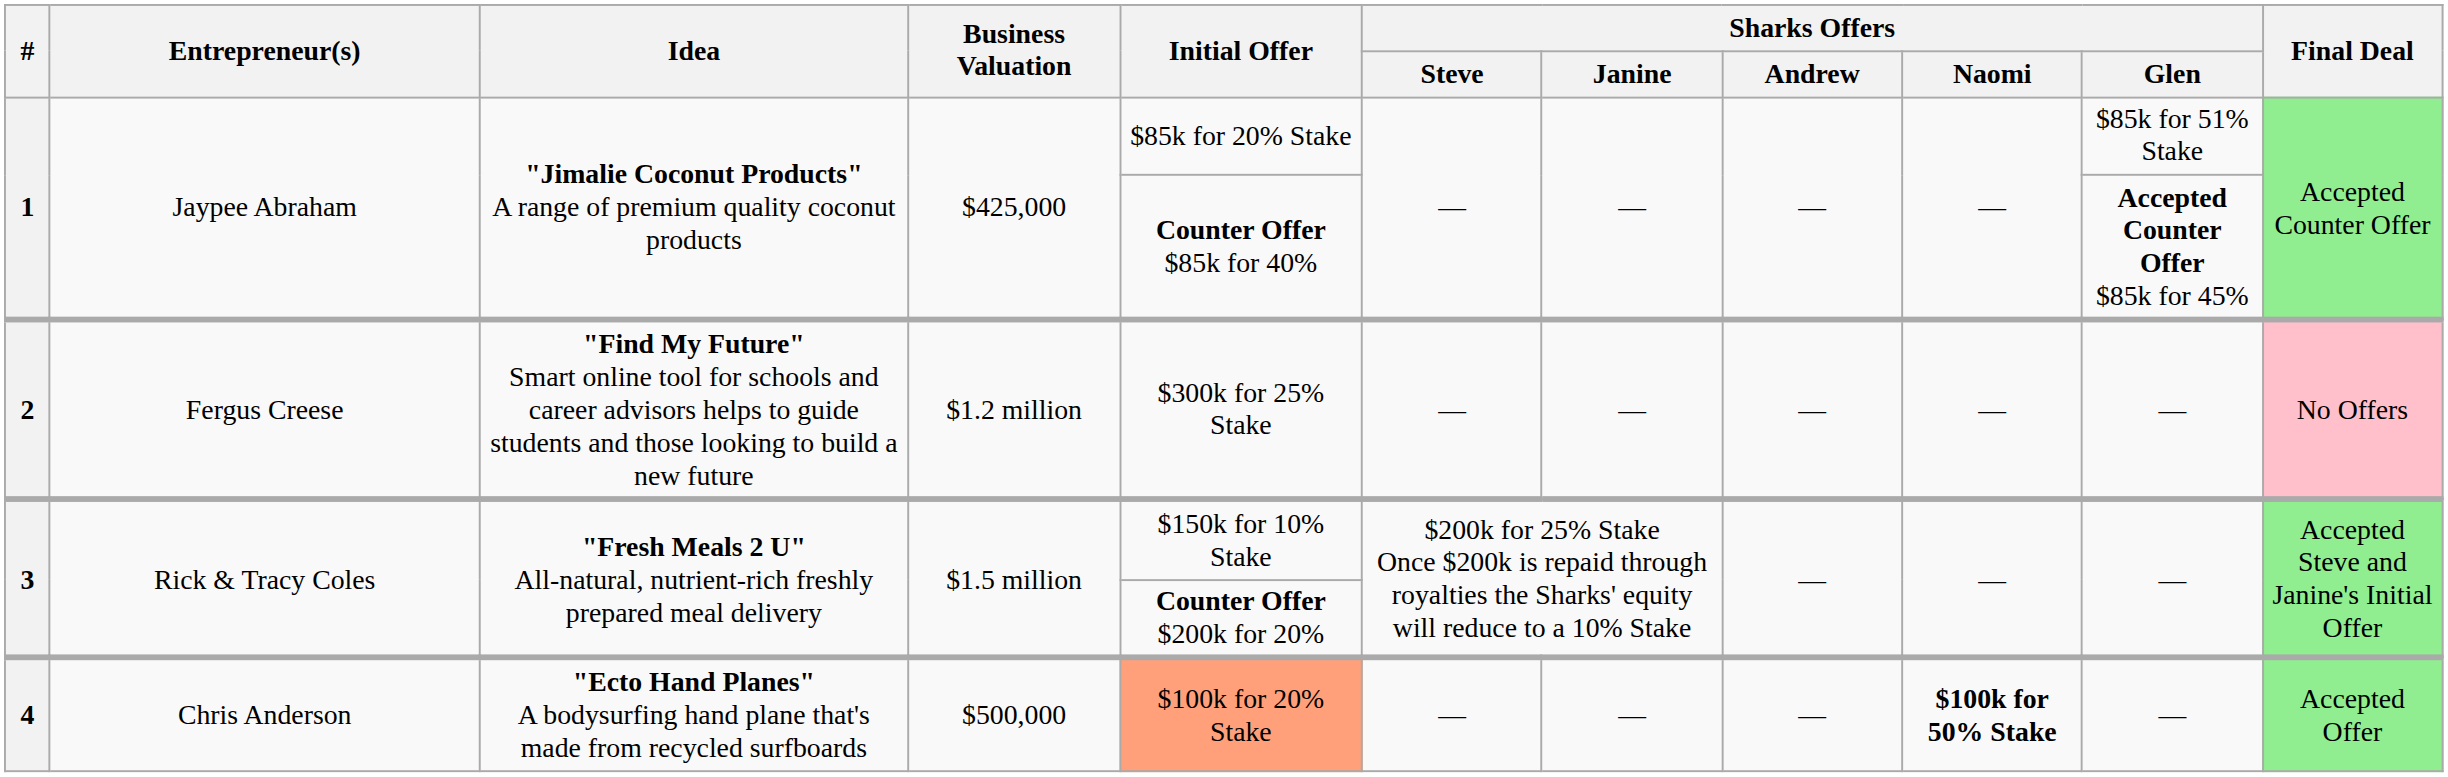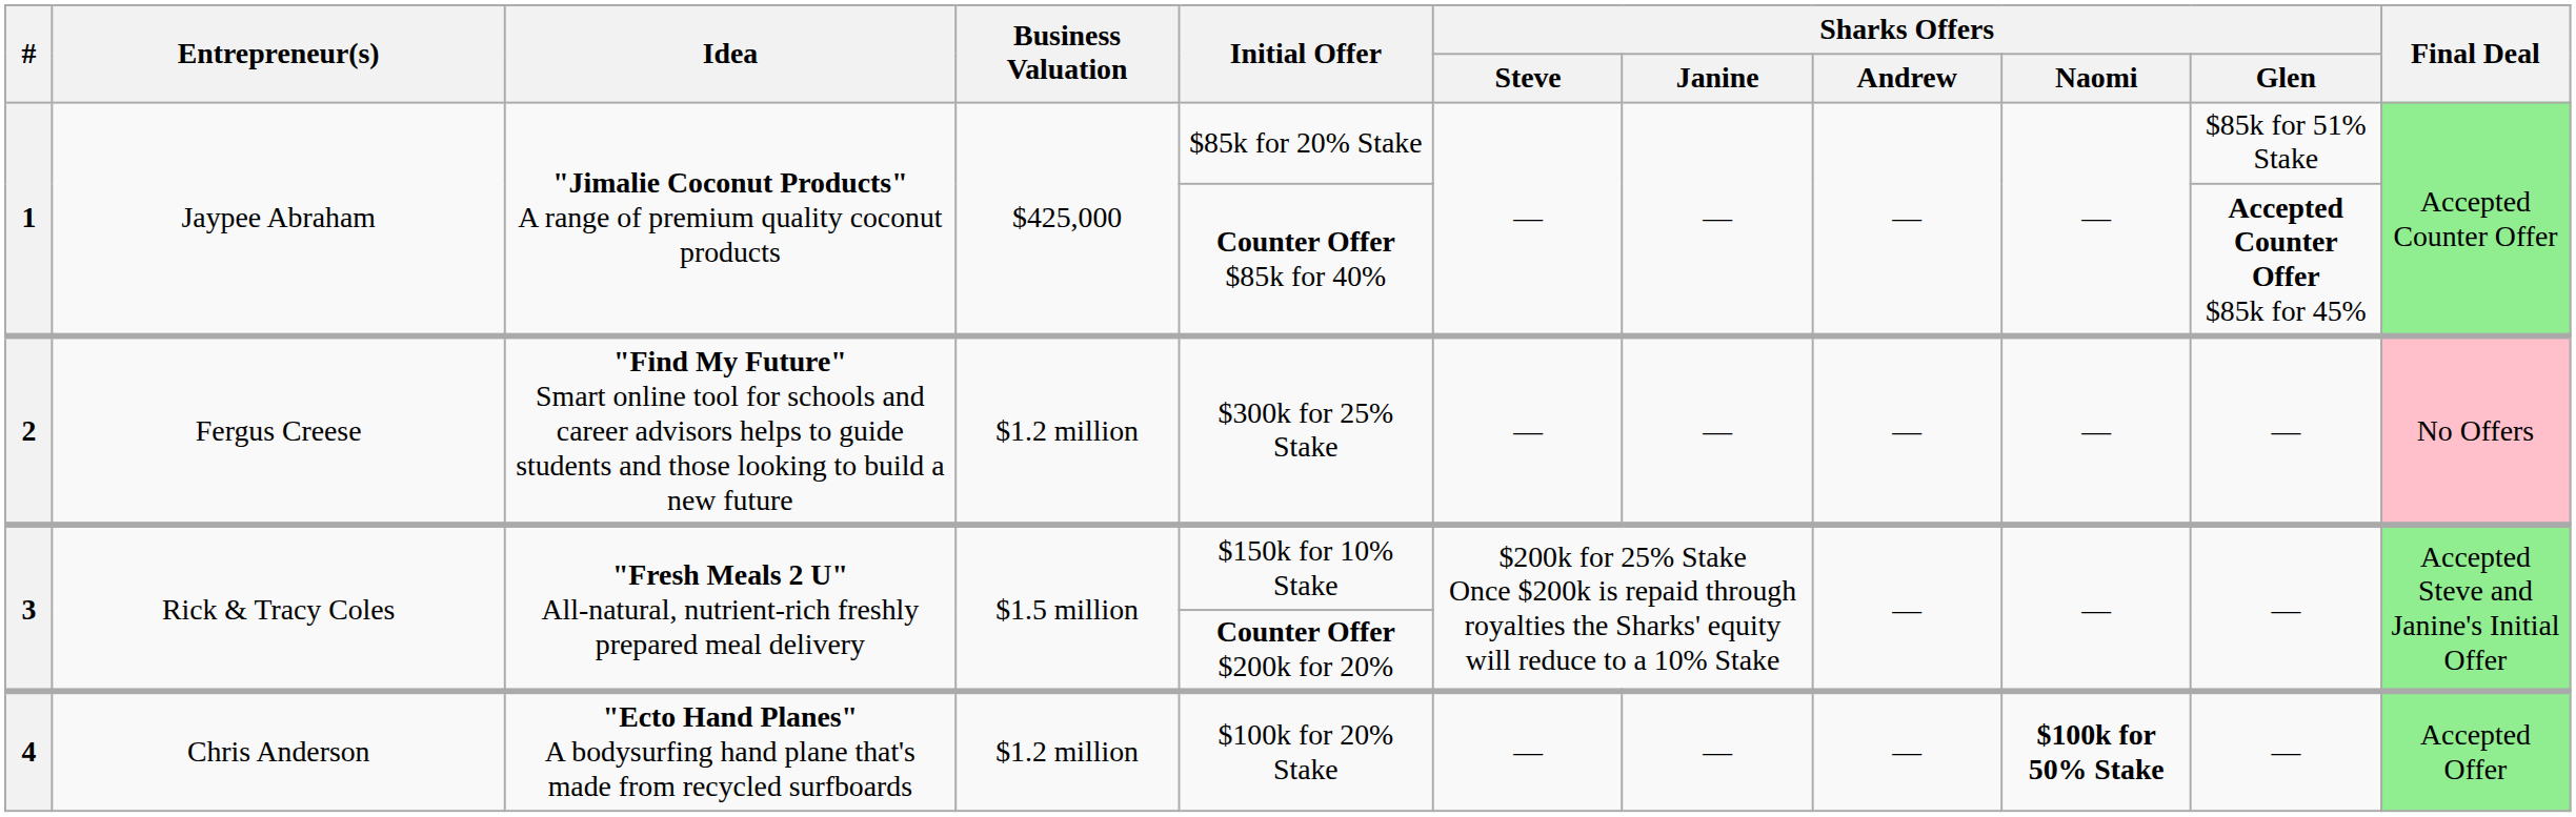 <table class="wikitable plainrowheaders" style="font-size:90%; text-align:center; width: 100%; margin-left: auto; margin-right: auto;">
 <tr>
 <th scope="col" bgcolor="lightgrey" rowspan="2" width="15" align="center">#</th>
 <th scope="col" bgcolor="lightgrey" rowspan="2" width="200" align="center">Entrepreneur(s)</th>
 <th scope="col" bgcolor="lightgrey" rowspan="2" width="200" align="center">Idea</th>
 <th scope="col" bgcolor="lightgrey" rowspan="2" width="95" align="center">Business Valuation</th>
 <th scope="col" bgcolor="lightgrey" rowspan="2" width="110" align="center">Initial Offer</th>
 <th scope="col" bgcolor="lightgrey" colspan="5">Sharks Offers</th>
 <th scope="col" bgcolor="lightgrey" rowspan="2" width="80" align="center">Final Deal</th>
 </tr>
 <tr>
 <th width="80" align="center"><strong>Steve</strong></th>
 <th width="80" align="center"><strong>Janine</strong></th>
 <th width="80" align="center"><strong>Andrew</strong></th>
 <th width="80" align="center"><strong>Naomi</strong></th>
 <th width="80" align="center"><strong>Glen</strong></th>
 </tr>
 <tr>
 <th rowspan="2">1</th>
 <td rowspan="2">Jaypee Abraham</td>
 <td rowspan="2"><strong>"Jimalie Coconut Products"</strong><br> A range of premium quality coconut products</td>
 <td rowspan="2">$425,000</td>
 <td>$85k for 20% Stake</td>
 <td rowspan="2">—</td>
 <td rowspan="2">—</td>
 <td rowspan="2">—</td>
 <td rowspan="2">—</td>
 <td>$85k for 51% Stake</td>
 <td rowspan="2" bgcolor="lightgreen">Accepted Counter Offer</td>
 </tr>
 <tr>
 <td><strong>Counter Offer</strong><br> $85k for 40%</td>
 <td><strong>Accepted Counter Offer</strong><br> $85k for 45%</td>
 </tr>
 <tr>
 </tr>
 <tr style="border-top:3px solid #aaa;">
 <th>2</th>
 <td>Fergus Creese</td>
 <td><strong>"Find My Future"</strong><br> Smart online tool for schools and career advisors helps to guide students and those looking to build a new future</td>
 <td>$1.2 million</td>
 <td>$300k for 25% Stake</td>
 <td>—</td>
 <td>—</td>
 <td>—</td>
 <td>—</td>
 <td>—</td>
 <td bgcolor="pink">No Offers</td>
 </tr>
 <tr>
 </tr>
 <tr style="border-top:3px solid #aaa;">
 <th rowspan="2">3</th>
 <td rowspan="2">Rick & Tracy Coles</td>
 <td rowspan="2"><strong>"Fresh Meals 2 U"</strong><br> All-natural, nutrient-rich freshly prepared meal delivery</td>
 <td rowspan="2">$1.5 million</td>
 <td>$150k for 10% Stake</td>
 <td rowspan="2" colspan="2">$200k for 25% Stake<br>Once $200k is repaid through royalties the Sharks' equity will reduce to a 10% Stake</td>
 <td rowspan="2">—</td>
 <td rowspan="2">—</td>
 <td rowspan="2">—</td>
 <td rowspan="2" bgcolor="lightgreen">Accepted Steve and Janine's Initial Offer</td>
 </tr>
 <tr>
 <td><strong>Counter Offer</strong><br> $200k for 20%</td>
 </tr>
 <tr>
 </tr>
 <tr style="border-top:3px solid #aaa;">
 <th>4</th>
 <td>Chris Anderson</td>
 <td><strong>"Ecto Hand Planes"</strong><br> A bodysurfing hand plane that's made from recycled surfboards</td>
-<td>$500,000</td>
-<td style="background: lightsalmon;">$100k for 20% Stake</td>
+<td>$1.2 million</td>
+<td>$100k for 20% Stake</td>
 <td>—</td>
 <td>—</td>
 <td>—</td>
 <td><strong>$100k for 50% Stake</strong></td>
 <td>—</td>
 <td bgcolor="lightgreen">Accepted Offer</td>
 </tr>
 </table>
